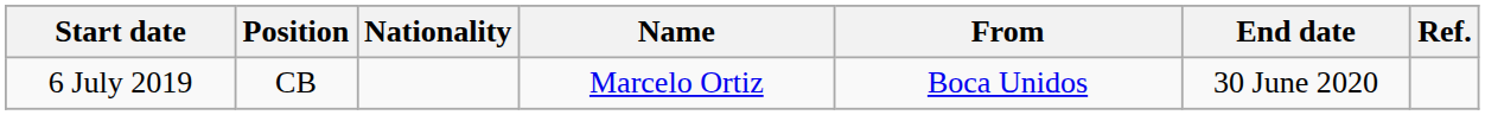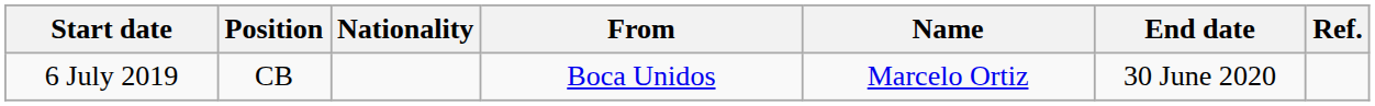 <table class="wikitable" style="text-align:center; font-size:90%; ">
 <tr>
 <th style="background:#; color:#; width:100px;">Start date</th>
 <th style="background:#; color:#; width:50px;">Position</th>
 <th style="background:#; color:#; width:50px;">Nationality</th>
+<th style="background:#; color:#; width:155px;">From</th>
 <th style="background:#; color:#; width:140px;">Name</th>
-<th style="background:#; color:#; width:155px;">From</th>
 <th style="background:#; color:#; width:100px;">End date</th>
 <th style="background:#; color:#; width:25px;">Ref.</th>
 </tr>
 <tr>
 <td>6 July 2019</td>
 <td>CB</td>
 <td></td>
+<td> <a href='#'>Boca Unidos</a></td>
 <td><a href='#'>Marcelo Ortiz</a></td>
-<td> <a href='#'>Boca Unidos</a></td>
 <td>30 June 2020</td>
 <td></td>
 </tr>
 </table>
